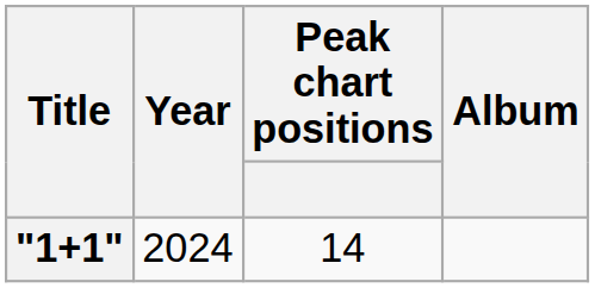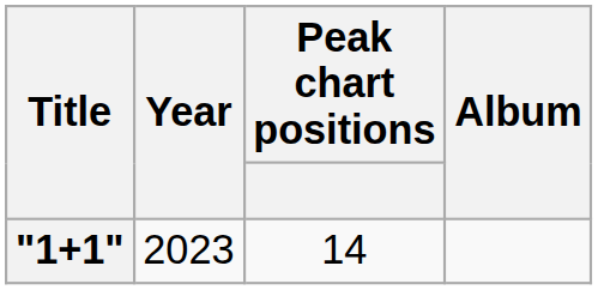 <table class="wikitable plainrowheaders" style="text-align:center;">
 <tr>
 <th scope="col" rowspan="2">Title</th>
 <th scope="col" rowspan="2">Year</th>
 <th scope="col" colspan="1">Peak chart positions</th>
 <th scope="col" rowspan="2">Album</th>
 </tr>
 <tr>
 <th scope="col" style="width:3em;font-size:85%;"><a href='#'></a><br></th>
 </tr>
 <tr>
 <th scope="row">"1+1"</th>
-<td>2024</td>
+<td>2023</td>
 <td>14</td>
 <td></td>
 </tr>
 </table>
